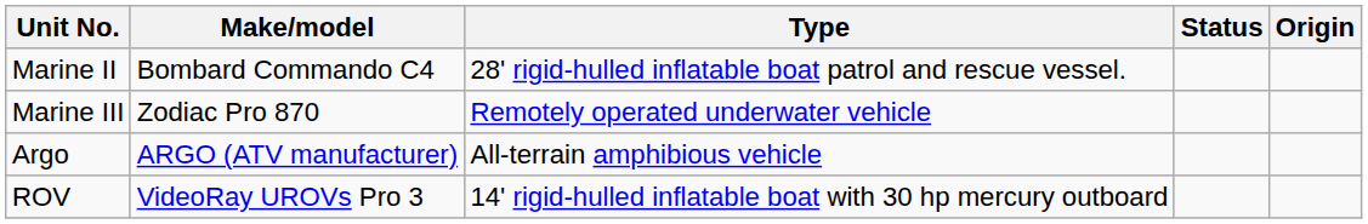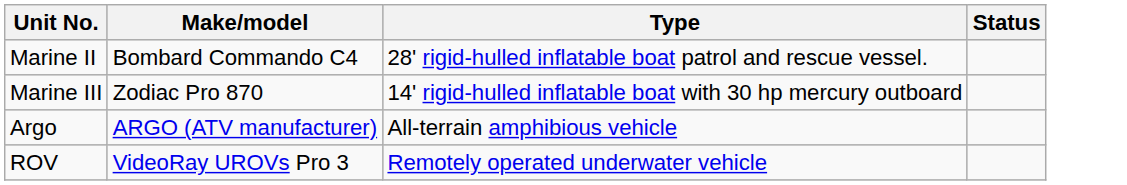 <table class="wikitable" style="font-size: 95%;" |>
 <tr>
 <th>Unit No.</th>
 <th>Make/model</th>
 <th>Type</th>
 <th>Status</th>
-<th>Origin</th>
 </tr>
 <tr>
 <td>Marine II</td>
 <td>Bombard Commando C4</td>
 <td>28' <a href='#'>rigid-hulled inflatable boat</a> patrol and rescue vessel.</td>
 <td></td>
-<td></td>
 </tr>
 <tr>
 <td>Marine III</td>
 <td>Zodiac Pro 870</td>
-<td><a href='#'>Remotely operated underwater vehicle</a></td>
-<td></td>
+<td>14' <a href='#'>rigid-hulled inflatable boat</a> with 30 hp mercury outboard</td>
 <td></td>
 </tr>
 <tr>
 <td>Argo</td>
 <td><a href='#'>ARGO (ATV manufacturer)</a></td>
 <td>All-terrain <a href='#'>amphibious vehicle</a></td>
 <td></td>
-<td></td>
 </tr>
 <tr>
 <td>ROV</td>
 <td><a href='#'>VideoRay UROVs</a> Pro 3</td>
-<td>14' <a href='#'>rigid-hulled inflatable boat</a> with 30 hp mercury outboard</td>
-<td></td>
+<td><a href='#'>Remotely operated underwater vehicle</a></td>
 <td></td>
 </tr>
 </table>
